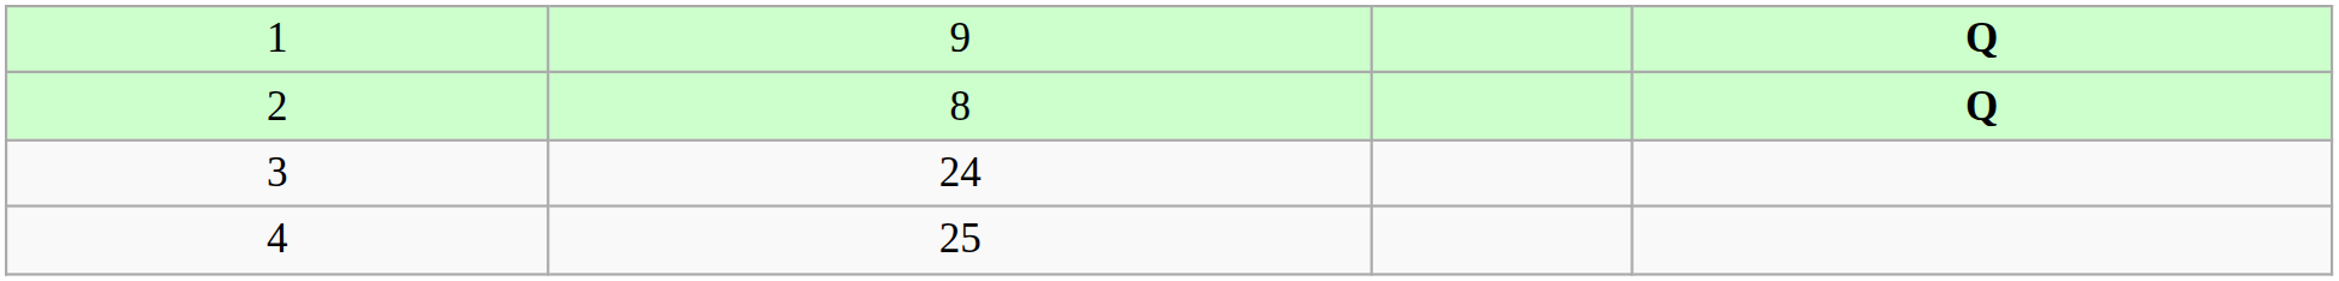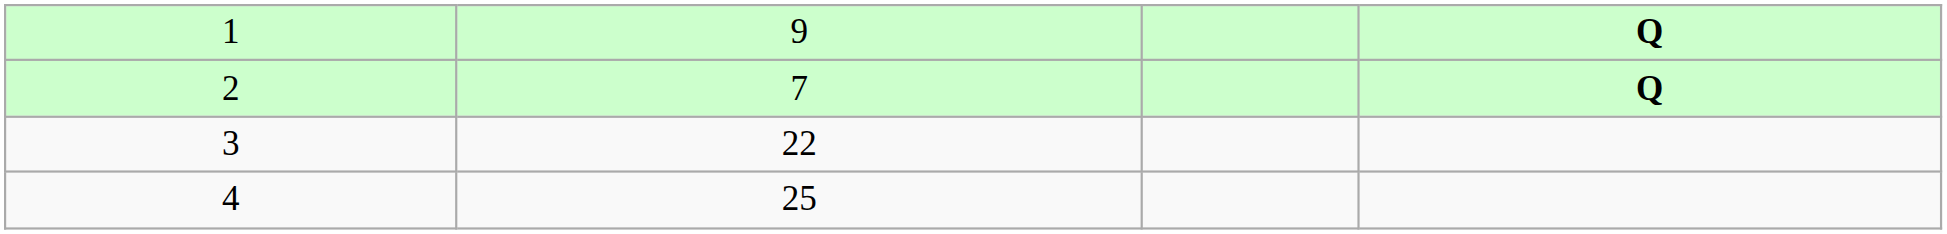 <table class="wikitable" style="text-align:center;" width=70%>
 <tr bgcolor="#ccffcc">
 <td>1</td>
 <td>9</td>
 <td align=left></td>
 <td><strong>Q</strong></td>
 </tr>
 <tr bgcolor="#ccffcc">
 <td>2</td>
-<td>8</td>
+<td>7</td>
 <td align=left></td>
 <td><strong>Q</strong></td>
 </tr>
 <tr>
 <td>3</td>
-<td>24</td>
+<td>22</td>
 <td align=left></td>
 <td></td>
 </tr>
 <tr>
 <td>4</td>
 <td>25</td>
 <td align=left></td>
 <td></td>
 </tr>
 </table>
